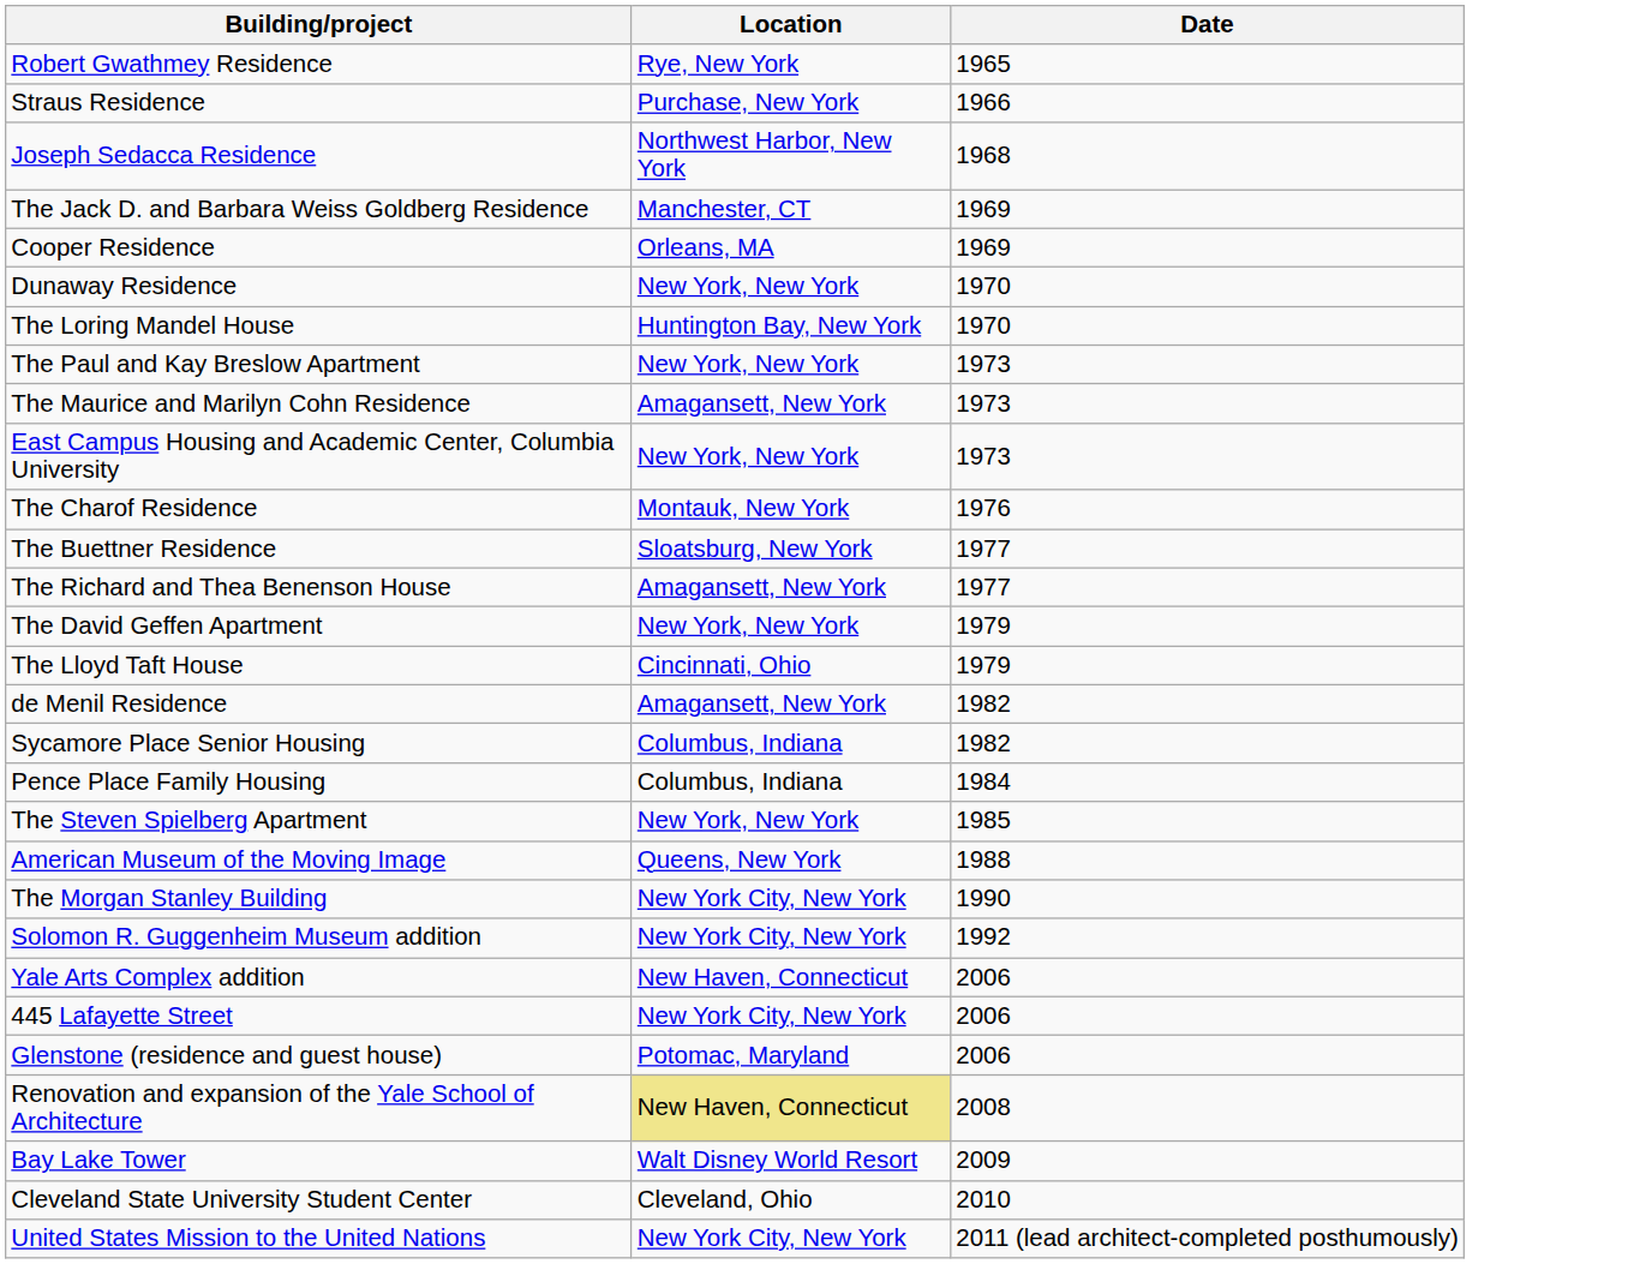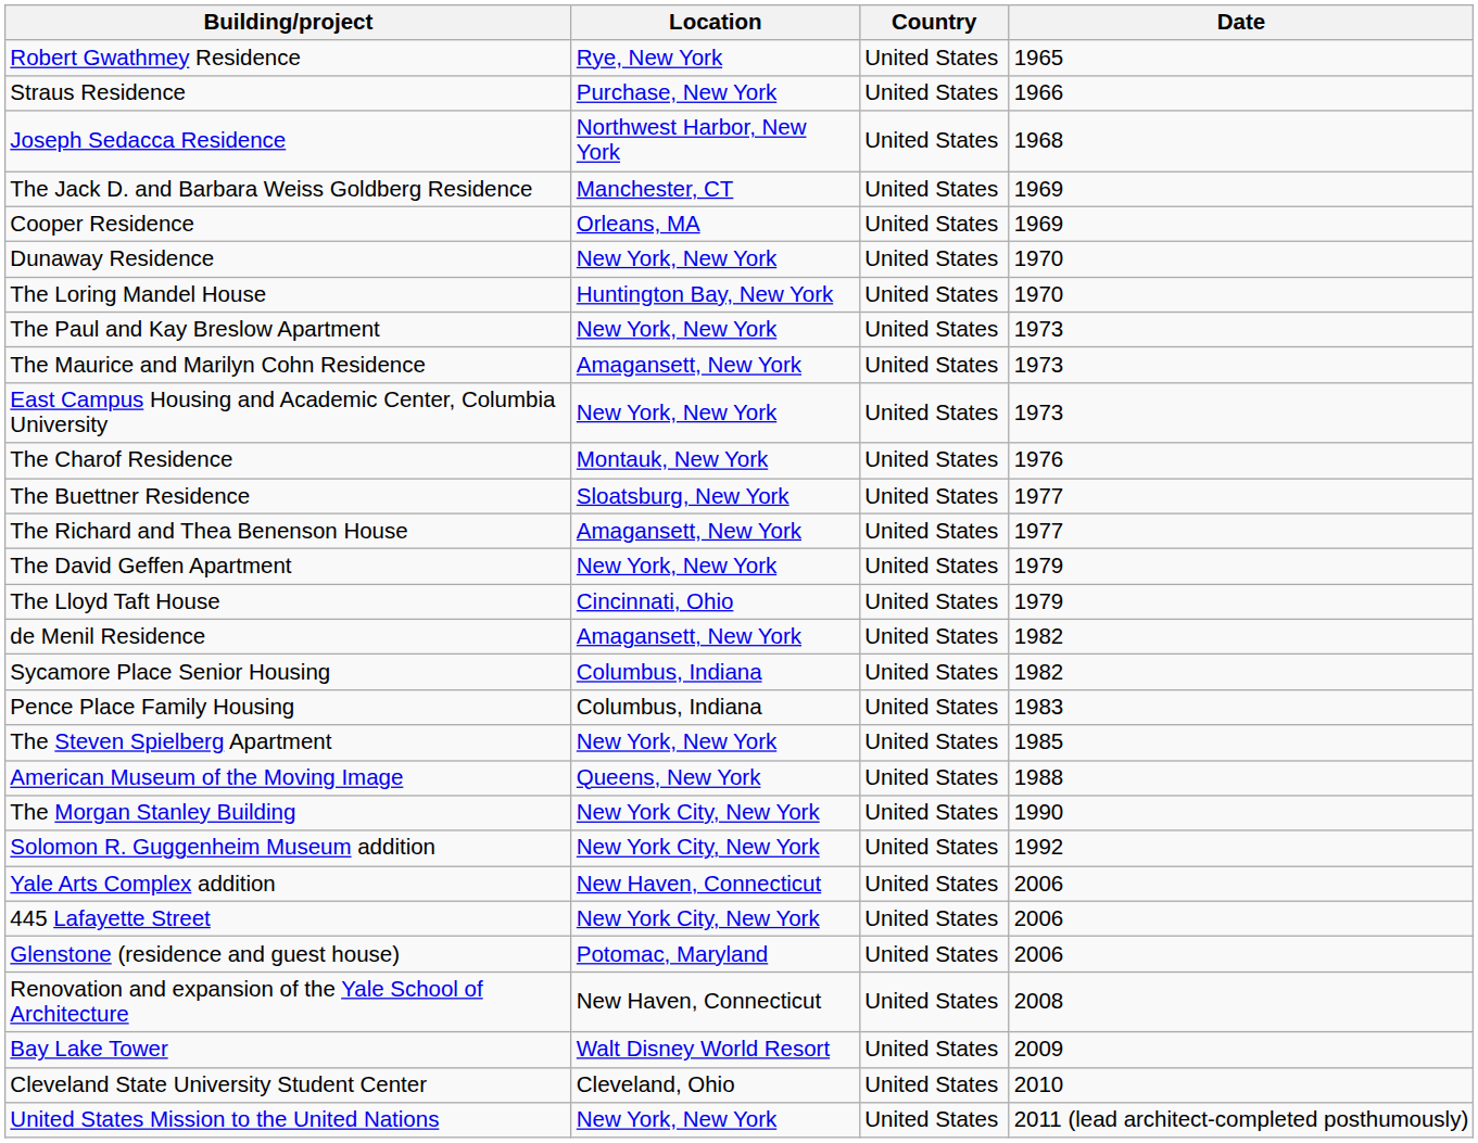 <table class="wikitable sortable">
 <tr>
 <th width=400px>Building/project</th>
 <th width=200px>Location</th>
+<th width=100px>Country</th>
 <th>Date</th>
 </tr>
 <tr>
 <td><a href='#'>Robert Gwathmey</a> Residence</td>
 <td><a href='#'>Rye, New York</a></td>
+<td>United States</td>
 <td>1965</td>
 </tr>
 <tr>
 <td>Straus Residence</td>
 <td><a href='#'>Purchase, New York</a></td>
+<td>United States</td>
 <td>1966</td>
 </tr>
 <tr>
 <td><a href='#'>Joseph Sedacca Residence</a></td>
 <td><a href='#'>Northwest Harbor, New York</a></td>
+<td>United States</td>
 <td>1968</td>
 </tr>
 <tr>
 <td>The Jack D. and Barbara Weiss Goldberg Residence</td>
 <td><a href='#'>Manchester, CT</a></td>
+<td>United States</td>
 <td>1969</td>
 </tr>
 <tr>
 <td>Cooper Residence</td>
 <td><a href='#'>Orleans, MA</a></td>
+<td>United States</td>
 <td>1969</td>
 </tr>
 <tr>
 <td>Dunaway Residence</td>
 <td><a href='#'>New York, New York</a></td>
+<td>United States</td>
 <td>1970</td>
 </tr>
 <tr>
 <td>The Loring Mandel House</td>
 <td><a href='#'>Huntington Bay, New York</a></td>
+<td>United States</td>
 <td>1970</td>
 </tr>
 <tr>
 <td>The Paul and Kay Breslow Apartment</td>
 <td><a href='#'>New York, New York</a></td>
+<td>United States</td>
 <td>1973</td>
 </tr>
 <tr>
 <td>The Maurice and Marilyn Cohn Residence</td>
 <td><a href='#'>Amagansett, New York</a></td>
+<td>United States</td>
 <td>1973</td>
 </tr>
 <tr>
 <td><a href='#'>East Campus</a> Housing and Academic Center, Columbia University</td>
 <td><a href='#'>New York, New York</a></td>
+<td>United States</td>
 <td>1973</td>
 </tr>
 <tr>
 <td>The Charof Residence</td>
 <td><a href='#'>Montauk, New York</a></td>
+<td>United States</td>
 <td>1976</td>
 </tr>
 <tr>
 <td>The Buettner Residence</td>
 <td><a href='#'>Sloatsburg, New York</a></td>
+<td>United States</td>
 <td>1977</td>
 </tr>
 <tr>
 <td>The Richard and Thea Benenson House</td>
 <td><a href='#'>Amagansett, New York</a></td>
+<td>United States</td>
 <td>1977</td>
 </tr>
 <tr>
 <td>The David Geffen Apartment</td>
 <td><a href='#'>New York, New York</a></td>
+<td>United States</td>
 <td>1979</td>
 </tr>
 <tr>
 <td>The Lloyd Taft House</td>
 <td><a href='#'>Cincinnati, Ohio</a></td>
+<td>United States</td>
 <td>1979</td>
 </tr>
 <tr>
 <td>de Menil Residence</td>
 <td><a href='#'>Amagansett, New York</a></td>
+<td>United States</td>
 <td>1982</td>
 </tr>
 <tr>
 <td>Sycamore Place Senior Housing</td>
 <td><a href='#'>Columbus, Indiana</a></td>
+<td>United States</td>
 <td>1982</td>
 </tr>
 <tr>
 <td>Pence Place Family Housing</td>
 <td>Columbus, Indiana</td>
-<td>1984</td>
+<td>United States</td>
+<td>1983</td>
 </tr>
 <tr>
 <td>The <a href='#'>Steven Spielberg</a> Apartment</td>
 <td><a href='#'>New York, New York</a></td>
+<td>United States</td>
 <td>1985</td>
 </tr>
 <tr>
 <td><a href='#'>American Museum of the Moving Image</a></td>
 <td><a href='#'>Queens, New York</a></td>
+<td>United States</td>
 <td>1988</td>
 </tr>
 <tr>
 <td>The <a href='#'>Morgan Stanley Building</a></td>
 <td><a href='#'>New York City, New York</a></td>
+<td>United States</td>
 <td>1990</td>
 </tr>
 <tr>
 <td><a href='#'>Solomon R. Guggenheim Museum</a> addition</td>
 <td><a href='#'>New York City, New York</a></td>
+<td>United States</td>
 <td>1992</td>
 </tr>
 <tr>
 <td><a href='#'>Yale Arts Complex</a> addition</td>
 <td><a href='#'>New Haven, Connecticut</a></td>
+<td>United States</td>
 <td>2006</td>
 </tr>
 <tr>
 <td>445 <a href='#'>Lafayette Street</a></td>
 <td><a href='#'>New York City, New York</a></td>
+<td>United States</td>
 <td>2006</td>
 </tr>
 <tr>
 <td><a href='#'>Glenstone</a> (residence and guest house)</td>
 <td><a href='#'>Potomac, Maryland</a></td>
+<td>United States</td>
 <td>2006</td>
 </tr>
 <tr>
 <td>Renovation and expansion of the <a href='#'>Yale School of Architecture</a></td>
-<td style="background: khaki;">New Haven, Connecticut</td>
+<td>New Haven, Connecticut</td>
+<td>United States</td>
 <td>2008</td>
 </tr>
 <tr>
 <td><a href='#'>Bay Lake Tower</a></td>
 <td><a href='#'>Walt Disney World Resort</a></td>
+<td>United States</td>
 <td>2009</td>
 </tr>
 <tr>
 <td>Cleveland State University Student Center</td>
 <td>Cleveland, Ohio</td>
+<td>United States</td>
 <td>2010</td>
 </tr>
 <tr>
 <td><a href='#'>United States Mission to the United Nations</a></td>
-<td><a href='#'>New York City, New York</a></td>
+<td><a href='#'>New York, New York</a></td>
+<td>United States</td>
 <td>2011 (lead architect-completed posthumously)</td>
 </tr>
 </table>
